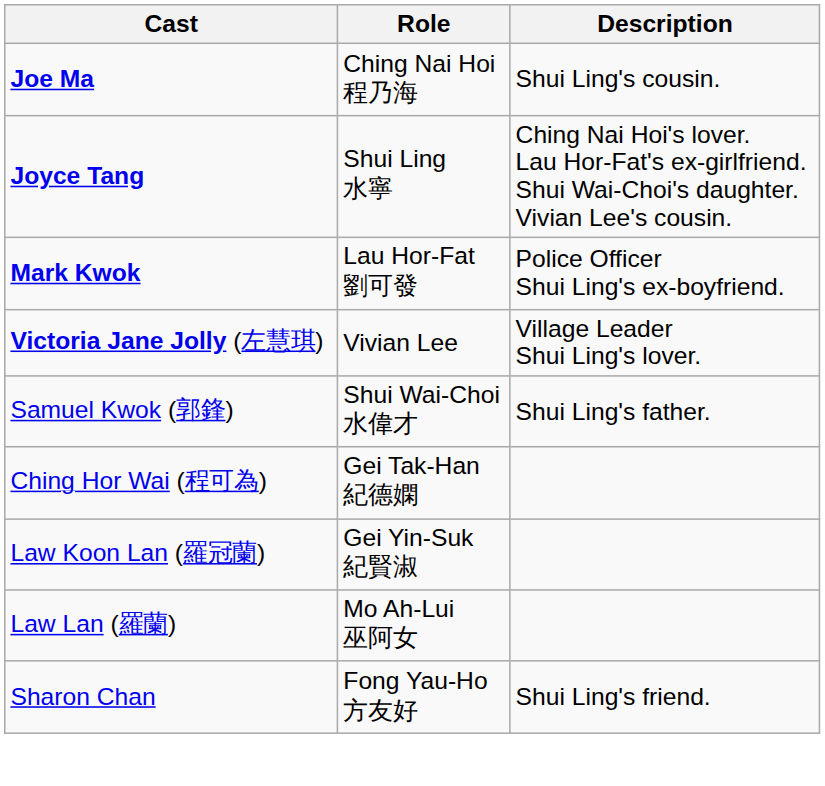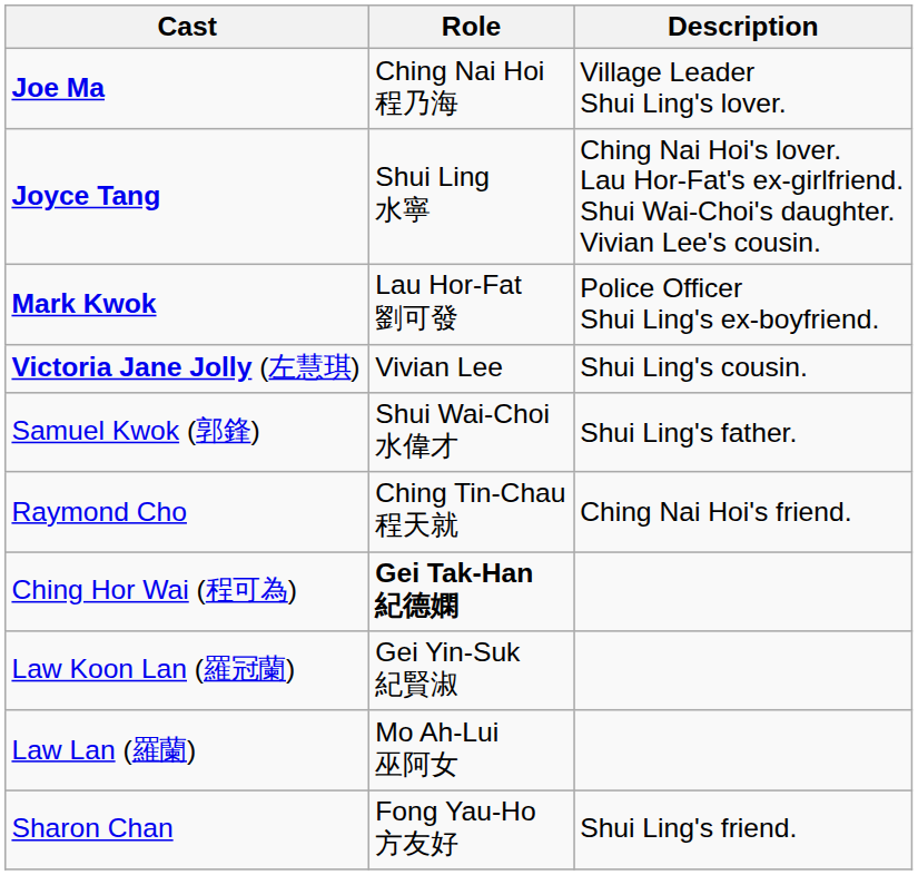 <table class="wikitable" width="60%">
 <tr>
 <th>Cast</th>
 <th>Role</th>
 <th>Description</th>
 </tr>
 <tr>
 <td><strong><a href='#'>Joe Ma</a></strong></td>
 <td>Ching Nai Hoi <br> 程乃海</td>
-<td>Shui Ling's cousin.</td>
+<td>Village Leader <br> Shui Ling's lover.</td>
 </tr>
 <tr>
 <td><strong><a href='#'>Joyce Tang</a></strong></td>
 <td>Shui Ling <br> 水寧</td>
 <td>Ching Nai Hoi's lover. <br> Lau Hor-Fat's ex-girlfriend. <br> Shui Wai-Choi's daughter. <br> Vivian Lee's cousin.</td>
 </tr>
 <tr>
 <td><strong><a href='#'>Mark Kwok</a></strong></td>
 <td>Lau Hor-Fat <br> 劉可發</td>
 <td>Police Officer <br> Shui Ling's ex-boyfriend.</td>
 </tr>
 <tr>
 <td><strong><a href='#'>Victoria Jane Jolly</a></strong> (<a href='#'>左慧琪</a>)</td>
 <td>Vivian Lee</td>
-<td>Village Leader <br> Shui Ling's lover.</td>
+<td>Shui Ling's cousin.</td>
 </tr>
 <tr>
 <td><a href='#'>Samuel Kwok</a> (<a href='#'>郭鋒</a>)</td>
 <td>Shui Wai-Choi <br> 水偉才</td>
 <td>Shui Ling's father.</td>
 </tr>
 <tr>
+<td><a href='#'>Raymond Cho</a></td>
+<td>Ching Tin-Chau <br> 程天就</td>
+<td>Ching Nai Hoi's friend.</td>
+</tr>
+<tr>
 <td><a href='#'>Ching Hor Wai</a> (<a href='#'>程可為</a>)</td>
-<td>Gei Tak-Han <br> 紀德嫻</td>
+<td><strong>Gei Tak-Han <br> 紀德嫻</strong></td>
 <td></td>
 </tr>
 <tr>
 <td><a href='#'>Law Koon Lan</a> (<a href='#'>羅冠蘭</a>)</td>
 <td>Gei Yin-Suk <br> 紀賢淑</td>
 <td></td>
 </tr>
 <tr>
 <td><a href='#'>Law Lan</a> (<a href='#'>羅蘭</a>)</td>
 <td>Mo Ah-Lui <br> 巫阿女</td>
 <td></td>
 </tr>
 <tr>
 <td><a href='#'>Sharon Chan</a></td>
 <td>Fong Yau-Ho <br> 方友好</td>
 <td>Shui Ling's friend.</td>
 </tr>
 </table>
